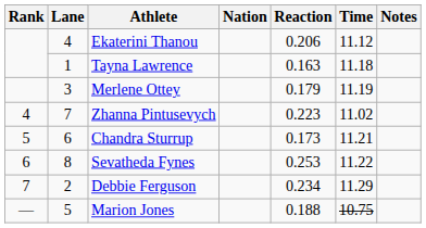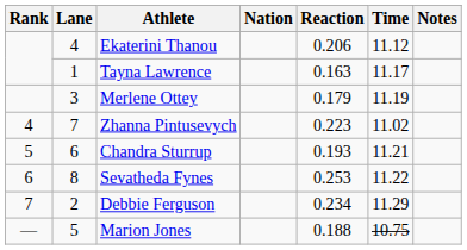 <table class="wikitable sortable" style="text-align:center">
 <tr>
 <th>Rank</th>
 <th>Lane</th>
 <th>Athlete</th>
 <th>Nation</th>
 <th>Reaction</th>
 <th>Time</th>
 <th>Notes</th>
 </tr>
 <tr>
 <td align="center" rowspan="2"></td>
 <td align="center">4</td>
 <td align="left"><a href='#'>Ekaterini Thanou</a></td>
 <td align="left"></td>
 <td align="center">0.206</td>
 <td align="center">11.12</td>
 <td align="center"></td>
 </tr>
 <tr>
 <td align="center">1</td>
 <td align="left"><a href='#'>Tayna Lawrence</a></td>
 <td align="left"></td>
 <td align="center">0.163</td>
-<td align="center">11.18</td>
+<td align="center">11.17</td>
 <td align="center"></td>
 </tr>
 <tr>
 <td align="center"></td>
 <td align="center">3</td>
 <td align="left"><a href='#'>Merlene Ottey</a></td>
 <td align="left"></td>
 <td align="center">0.179</td>
 <td align="center">11.19</td>
 <td align="center"></td>
 </tr>
 <tr>
 <td align="center">4</td>
 <td align="center">7</td>
 <td align="left"><a href='#'>Zhanna Pintusevych</a></td>
 <td align="left"></td>
 <td align="center">0.223</td>
 <td align="center">11.02</td>
 <td align="center"></td>
 </tr>
 <tr>
 <td align="center">5</td>
 <td align="center">6</td>
 <td align="left"><a href='#'>Chandra Sturrup</a></td>
 <td align="left"></td>
-<td align="center">0.173</td>
+<td align="center">0.193</td>
 <td align="center">11.21</td>
 <td align="center"></td>
 </tr>
 <tr>
 <td align="center">6</td>
 <td align="center">8</td>
 <td align="left"><a href='#'>Sevatheda Fynes</a></td>
 <td align="left"></td>
 <td align="center">0.253</td>
 <td align="center">11.22</td>
 <td align="center"></td>
 </tr>
 <tr>
 <td align="center">7</td>
 <td align="center">2</td>
 <td align="left"><a href='#'>Debbie Ferguson</a></td>
 <td align="left"></td>
 <td align="center">0.234</td>
 <td align="center">11.29</td>
 <td align="center"></td>
 </tr>
 <tr>
 <td data-sort-value=8>—</td>
 <td align="center">5</td>
 <td align="left"><a href='#'>Marion Jones</a></td>
 <td align="left"></td>
 <td align="center">0.188</td>
 <td align="center"><s>10.75</s> </td>
 <td align="center"></td>
 </tr>
 </table>
